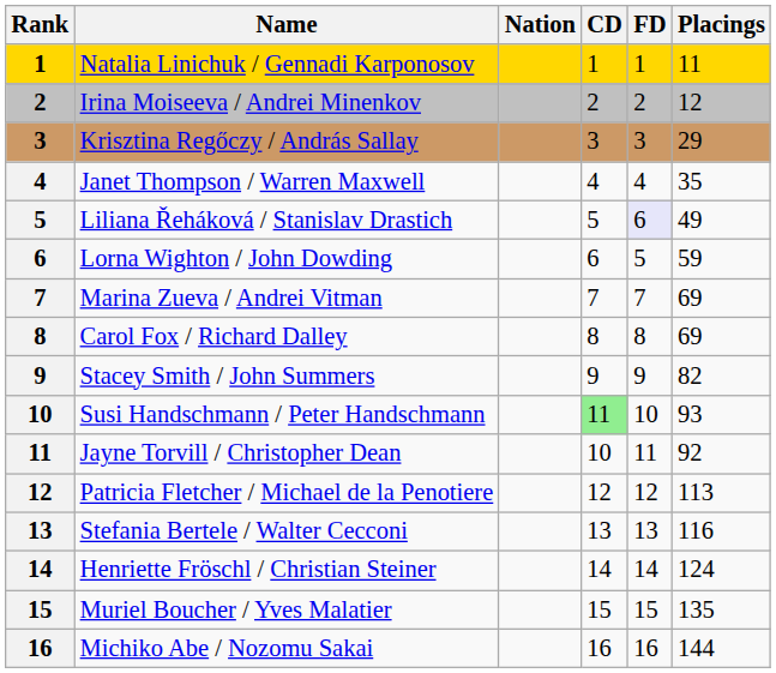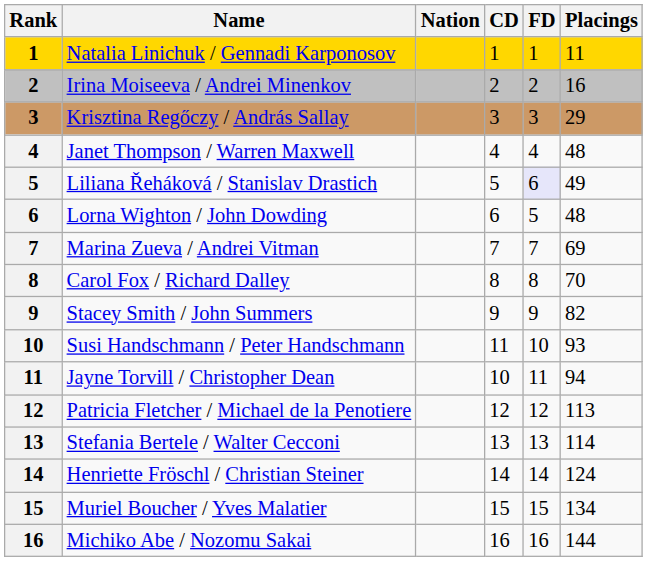 <table class="wikitable">
 <tr>
 <th>Rank</th>
 <th>Name</th>
 <th>Nation</th>
 <th>CD</th>
 <th>FD</th>
 <th>Placings</th>
 </tr>
 <tr bgcolor=gold>
 <td align=center><strong>1</strong></td>
 <td><a href='#'>Natalia Linichuk</a> / <a href='#'>Gennadi Karponosov</a></td>
 <td></td>
 <td>1</td>
 <td>1</td>
 <td>11</td>
 </tr>
 <tr bgcolor=silver>
 <td align=center><strong>2</strong></td>
 <td><a href='#'>Irina Moiseeva</a> / <a href='#'>Andrei Minenkov</a></td>
 <td></td>
 <td>2</td>
 <td>2</td>
-<td>12</td>
+<td>16</td>
 </tr>
 <tr bgcolor=cc9966>
 <td align=center><strong>3</strong></td>
 <td><a href='#'>Krisztina Regőczy</a> / <a href='#'>András Sallay</a></td>
 <td></td>
 <td>3</td>
 <td>3</td>
 <td>29</td>
 </tr>
 <tr>
 <th>4</th>
 <td><a href='#'>Janet Thompson</a> / <a href='#'>Warren Maxwell</a></td>
 <td></td>
 <td>4</td>
 <td>4</td>
-<td>35</td>
+<td>48</td>
 </tr>
 <tr>
 <th>5</th>
 <td><a href='#'>Liliana Řeháková</a> / <a href='#'>Stanislav Drastich</a></td>
 <td></td>
 <td>5</td>
 <td style="background: lavender;">6</td>
 <td>49</td>
 </tr>
 <tr>
 <th>6</th>
 <td><a href='#'>Lorna Wighton</a> / <a href='#'>John Dowding</a></td>
 <td></td>
 <td>6</td>
 <td>5</td>
-<td>59</td>
+<td>48</td>
 </tr>
 <tr>
 <th>7</th>
 <td><a href='#'>Marina Zueva</a> / <a href='#'>Andrei Vitman</a></td>
 <td></td>
 <td>7</td>
 <td>7</td>
 <td>69</td>
 </tr>
 <tr>
 <th>8</th>
 <td><a href='#'>Carol Fox</a> / <a href='#'>Richard Dalley</a></td>
 <td></td>
 <td>8</td>
 <td>8</td>
-<td>69</td>
+<td>70</td>
 </tr>
 <tr>
 <th>9</th>
 <td><a href='#'>Stacey Smith</a> / <a href='#'>John Summers</a></td>
 <td></td>
 <td>9</td>
 <td>9</td>
 <td>82</td>
 </tr>
 <tr>
 <th>10</th>
 <td><a href='#'>Susi Handschmann</a> / <a href='#'>Peter Handschmann</a></td>
 <td></td>
-<td style="background: lightgreen;">11</td>
+<td>11</td>
 <td>10</td>
 <td>93</td>
 </tr>
 <tr>
 <th>11</th>
 <td><a href='#'>Jayne Torvill</a> / <a href='#'>Christopher Dean</a></td>
 <td></td>
 <td>10</td>
 <td>11</td>
-<td>92</td>
+<td>94</td>
 </tr>
 <tr>
 <th>12</th>
 <td><a href='#'>Patricia Fletcher</a> / <a href='#'>Michael de la Penotiere</a></td>
 <td></td>
 <td>12</td>
 <td>12</td>
 <td>113</td>
 </tr>
 <tr>
 <th>13</th>
 <td><a href='#'>Stefania Bertele</a> / <a href='#'>Walter Cecconi</a></td>
 <td></td>
 <td>13</td>
 <td>13</td>
-<td>116</td>
+<td>114</td>
 </tr>
 <tr>
 <th>14</th>
 <td><a href='#'>Henriette Fröschl</a> / <a href='#'>Christian Steiner</a></td>
 <td></td>
 <td>14</td>
 <td>14</td>
 <td>124</td>
 </tr>
 <tr>
 <th>15</th>
 <td><a href='#'>Muriel Boucher</a> / <a href='#'>Yves Malatier</a></td>
 <td></td>
 <td>15</td>
 <td>15</td>
-<td>135</td>
+<td>134</td>
 </tr>
 <tr>
 <th>16</th>
 <td><a href='#'>Michiko Abe</a> / <a href='#'>Nozomu Sakai</a></td>
 <td></td>
 <td>16</td>
 <td>16</td>
 <td>144</td>
 </tr>
 </table>
